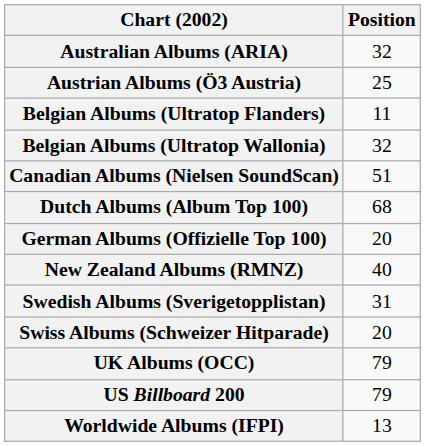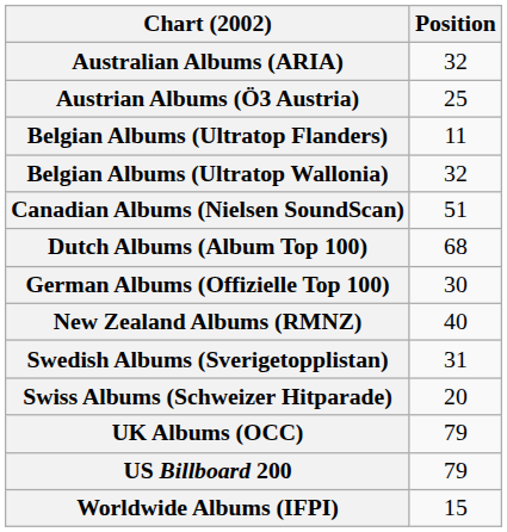 <table class="wikitable sortable plainrowheaders" style="text-align:center">
 <tr>
 <th scope="col">Chart (2002)</th>
 <th scope="col">Position</th>
 </tr>
 <tr>
 <th scope="row">Australian Albums (ARIA)</th>
 <td>32</td>
 </tr>
 <tr>
 <th scope="row">Austrian Albums (Ö3 Austria)</th>
 <td>25</td>
 </tr>
 <tr>
 <th scope="row">Belgian Albums (Ultratop Flanders)</th>
 <td>11</td>
 </tr>
 <tr>
 <th scope="row">Belgian Albums (Ultratop Wallonia)</th>
 <td>32</td>
 </tr>
 <tr>
 <th scope="row">Canadian Albums (Nielsen SoundScan)</th>
 <td>51</td>
 </tr>
 <tr>
 <th scope="row">Dutch Albums (Album Top 100)</th>
 <td>68</td>
 </tr>
 <tr>
 <th scope="row">German Albums (Offizielle Top 100)</th>
-<td>20</td>
+<td>30</td>
 </tr>
 <tr>
 <th scope="row">New Zealand Albums (RMNZ)</th>
 <td>40</td>
 </tr>
 <tr>
 <th scope="row">Swedish Albums (Sverigetopplistan)</th>
 <td>31</td>
 </tr>
 <tr>
 <th scope="row">Swiss Albums (Schweizer Hitparade)</th>
 <td>20</td>
 </tr>
 <tr>
 <th scope="row">UK Albums (OCC)</th>
 <td>79</td>
 </tr>
 <tr>
 <th scope="row">US <em>Billboard</em> 200</th>
 <td>79</td>
 </tr>
 <tr>
 <th scope="row">Worldwide Albums (IFPI)</th>
-<td>13</td>
+<td>15</td>
 </tr>
 </table>
